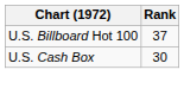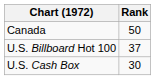 <table class="wikitable sortable">
 <tr>
 <th>Chart (1972)</th>
 <th>Rank</th>
+</tr>
+<tr>
+<td>Canada </td>
+<td style="text-align:center;">50</td>
 </tr>
 <tr>
 <td>U.S. <em>Billboard</em> Hot 100 </td>
 <td style="text-align:center;">37</td>
 </tr>
 <tr>
 <td>U.S. <em>Cash Box</em> </td>
 <td style="text-align:center;">30</td>
 </tr>
 </table>
